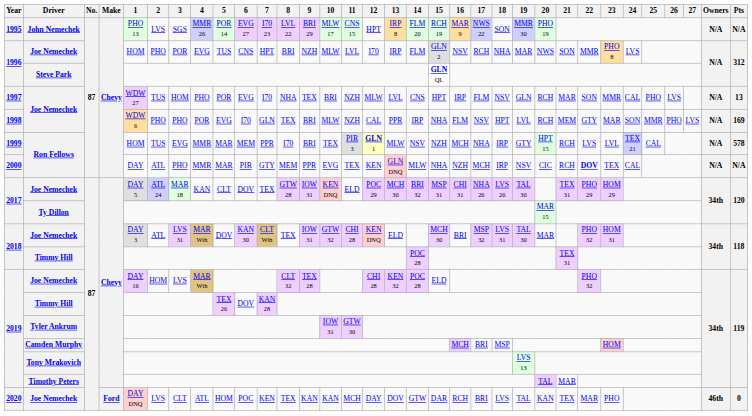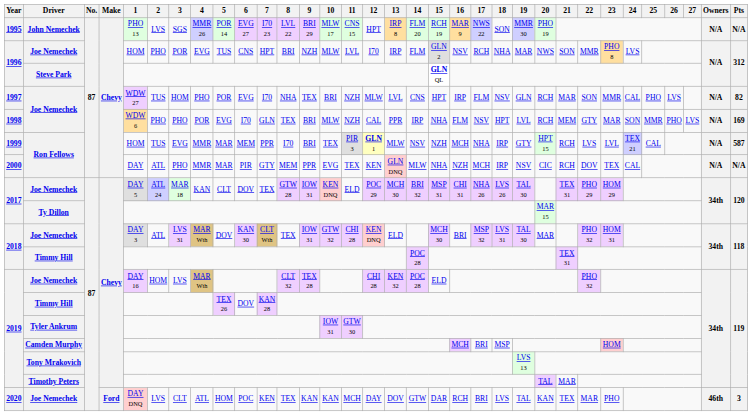 <table class="wikitable" style="text-align:center; font-size:75%">
 <tr>
 <th>Year</th>
 <th>Driver</th>
 <th>No.</th>
 <th>Make</th>
 <th>1</th>
 <th>2</th>
 <th>3</th>
 <th>4</th>
 <th>5</th>
 <th>6</th>
 <th>7</th>
 <th>8</th>
 <th>9</th>
 <th>10</th>
 <th>11</th>
 <th>12</th>
 <th>13</th>
 <th>14</th>
 <th>15</th>
 <th>16</th>
 <th>17</th>
 <th>18</th>
 <th>19</th>
 <th>20</th>
 <th>21</th>
 <th>22</th>
 <th>23</th>
 <th>24</th>
 <th>25</th>
 <th>26</th>
 <th>27</th>
 <th>Owners</th>
 <th>Pts</th>
 </tr>
 <tr>
 <th><a href='#'>1995</a></th>
 <th><a href='#'>John Nemechek</a></th>
 <th rowspan=7>87</th>
 <th rowspan=7><a href='#'>Chevy</a></th>
 <td style="background:#DFFFDF;"><a href='#'>PHO</a><br><small>13</small></td>
 <td><a href='#'>LVS</a></td>
 <td><a href='#'>SGS</a></td>
 <td style="background:#CFCFFF;"><a href='#'>MMR</a><br><small>26</small></td>
 <td style="background:#DFFFDF;"><a href='#'>POR</a><br><small>14</small></td>
 <td style="background:#EFCFFF;"><a href='#'>EVG</a><br><small>27</small></td>
 <td style="background:#EFCFFF;"><a href='#'>I70</a><br><small>23</small></td>
 <td style="background:#EFCFFF;"><a href='#'>LVL</a><br><small>22</small></td>
 <td style="background:#EFCFFF;"><a href='#'>BRI</a><br><small>29</small></td>
 <td style="background:#DFFFDF;"><a href='#'>MLW</a><br><small>17</small></td>
 <td style="background:#DFFFDF;"><a href='#'>CNS</a><br><small>15</small></td>
 <td><a href='#'>HPT</a></td>
 <td style="background:#FFDF9F;"><a href='#'>IRP</a><br><small>8</small></td>
 <td style="background:#DFFFDF;"><a href='#'>FLM</a><br><small>20</small></td>
 <td style="background:#DFFFDF;"><a href='#'>RCH</a><br><small>19</small></td>
 <td style="background:#FFDF9F;"><a href='#'>MAR</a><br><small>9</small></td>
 <td style="background:#CFCFFF;"><a href='#'>NWS</a><br><small>22</small></td>
 <td><a href='#'>SON</a></td>
 <td style="background:#CFCFFF;"><a href='#'>MMR</a><br><small>30</small></td>
 <td style="background:#DFFFDF;"><a href='#'>PHO</a><br><small>19</small></td>
 <td colspan=7></td>
 <th>N/A</th>
 <th>N/A</th>
 </tr>
 <tr>
 <th rowspan=2><a href='#'>1996</a></th>
 <th><a href='#'>Joe Nemechek</a></th>
 <td><a href='#'>HOM</a></td>
 <td><a href='#'>PHO</a></td>
 <td><a href='#'>POR</a></td>
 <td><a href='#'>EVG</a></td>
 <td><a href='#'>TUS</a></td>
 <td><a href='#'>CNS</a></td>
 <td><a href='#'>HPT</a></td>
 <td><a href='#'>BRI</a></td>
 <td><a href='#'>NZH</a></td>
 <td><a href='#'>MLW</a></td>
 <td><a href='#'>LVL</a></td>
 <td><a href='#'>I70</a></td>
 <td><a href='#'>IRP</a></td>
 <td><a href='#'>FLM</a></td>
 <td style="background:#DFDFDF;"><a href='#'>GLN</a><br><small>2</small></td>
 <td><a href='#'>NSV</a></td>
 <td><a href='#'>RCH</a></td>
 <td><a href='#'>NHA</a></td>
 <td><a href='#'>MAR</a></td>
 <td><a href='#'>NWS</a></td>
 <td><a href='#'>SON</a></td>
 <td><a href='#'>MMR</a></td>
 <td style="background:#FFDF9F;"><a href='#'>PHO</a><br><small>8</small></td>
 <td><a href='#'>LVS</a></td>
 <td colspan=3></td>
 <th rowspan=2>N/A</th>
 <th rowspan=2>312</th>
 </tr>
 <tr>
 <th><a href='#'>Steve Park</a></th>
 <td colspan=14></td>
 <td style="background:#FFFFFF;"><strong><a href='#'>GLN</a></strong><br><small>QL</small></td>
 <td colspan=12></td>
 </tr>
 <tr>
 <th><a href='#'>1997</a></th>
 <th rowspan=2><a href='#'>Joe Nemechek</a></th>
 <td style="background:#EFCFFF;"><a href='#'>WDW</a><br><small>27</small></td>
 <td><a href='#'>TUS</a></td>
 <td><a href='#'>HOM</a></td>
 <td><a href='#'>PHO</a></td>
 <td><a href='#'>POR</a></td>
 <td><a href='#'>EVG</a></td>
 <td><a href='#'>I70</a></td>
 <td><a href='#'>NHA</a></td>
 <td><a href='#'>TEX</a></td>
 <td><a href='#'>BRI</a></td>
 <td><a href='#'>NZH</a></td>
 <td><a href='#'>MLW</a></td>
 <td><a href='#'>LVL</a></td>
 <td><a href='#'>CNS</a></td>
 <td><a href='#'>HPT</a></td>
 <td><a href='#'>IRP</a></td>
 <td><a href='#'>FLM</a></td>
 <td><a href='#'>NSV</a></td>
 <td><a href='#'>GLN</a></td>
 <td><a href='#'>RCH</a></td>
 <td><a href='#'>MAR</a></td>
 <td><a href='#'>SON</a></td>
 <td><a href='#'>MMR</a></td>
 <td><a href='#'>CAL</a></td>
 <td><a href='#'>PHO</a></td>
 <td><a href='#'>LVS</a></td>
 <td></td>
 <th>N/A</th>
-<th>13</th>
+<th>82</th>
 </tr>
 <tr>
 <th><a href='#'>1998</a></th>
 <td style="background:#FFDF9F;"><a href='#'>WDW</a><br><small>6</small></td>
 <td><a href='#'>PHO</a></td>
 <td><a href='#'>PHO</a></td>
 <td><a href='#'>POR</a></td>
 <td><a href='#'>EVG</a></td>
 <td><a href='#'>I70</a></td>
 <td><a href='#'>GLN</a></td>
 <td><a href='#'>TEX</a></td>
 <td><a href='#'>BRI</a></td>
 <td><a href='#'>MLW</a></td>
 <td><a href='#'>NZH</a></td>
 <td><a href='#'>CAL</a></td>
 <td><a href='#'>PPR</a></td>
 <td><a href='#'>IRP</a></td>
 <td><a href='#'>NHA</a></td>
 <td><a href='#'>FLM</a></td>
 <td><a href='#'>NSV</a></td>
 <td><a href='#'>HPT</a></td>
 <td><a href='#'>LVL</a></td>
 <td><a href='#'>RCH</a></td>
 <td><a href='#'>MEM</a></td>
 <td><a href='#'>GTY</a></td>
 <td><a href='#'>MAR</a></td>
 <td><a href='#'>SON</a></td>
 <td><a href='#'>MMR</a></td>
 <td><a href='#'>PHO</a></td>
 <td><a href='#'>LVS</a></td>
 <th>N/A</th>
 <th>169</th>
 </tr>
 <tr>
 <th><a href='#'>1999</a></th>
 <th rowspan=2><a href='#'>Ron Fellows</a></th>
 <td><a href='#'>HOM</a></td>
 <td><a href='#'>TUS</a></td>
 <td><a href='#'>EVG</a></td>
 <td><a href='#'>MMR</a></td>
 <td><a href='#'>MAR</a></td>
 <td><a href='#'>MEM</a></td>
 <td><a href='#'>PPR</a></td>
 <td><a href='#'>I70</a></td>
 <td><a href='#'>BRI</a></td>
 <td><a href='#'>TEX</a></td>
 <td style="background:#DFDFDF;"><a href='#'>PIR</a><br><small>3</small></td>
 <td style="background:#FFFFBF;"><strong><a href='#'>GLN</a></strong><br><small>1</small></td>
 <td><a href='#'>MLW</a></td>
 <td><a href='#'>NSV</a></td>
 <td><a href='#'>NZH</a></td>
 <td><a href='#'>MCH</a></td>
 <td><a href='#'>NHA</a></td>
 <td><a href='#'>IRP</a></td>
 <td><a href='#'>GTY</a></td>
 <td style="background:#DFFFDF;"><a href='#'>HPT</a><br><small>15</small></td>
 <td><a href='#'>RCH</a></td>
 <td><a href='#'>LVS</a></td>
 <td><a href='#'>LVL</a></td>
 <td style="background:#CFCFFF;"><a href='#'>TEX</a><br><small>21</small></td>
 <td><a href='#'>CAL</a></td>
 <td colspan=2></td>
 <th>N/A</th>
-<th>578</th>
+<th>587</th>
 </tr>
 <tr>
 <th><a href='#'>2000</a></th>
 <td><a href='#'>DAY</a></td>
 <td><a href='#'>ATL</a></td>
 <td><a href='#'>PHO</a></td>
 <td><a href='#'>MMR</a></td>
 <td><a href='#'>MAR</a></td>
 <td><a href='#'>PIR</a></td>
 <td><a href='#'>GTY</a></td>
 <td><a href='#'>MEM</a></td>
 <td><a href='#'>PPR</a></td>
 <td><a href='#'>EVG</a></td>
 <td><a href='#'>TEX</a></td>
 <td><a href='#'>KEN</a></td>
 <td style="background:#FFCFCF;"><a href='#'>GLN</a><br><small>DNQ</small></td>
 <td><a href='#'>MLW</a></td>
 <td><a href='#'>NHA</a></td>
 <td><a href='#'>NZH</a></td>
 <td><a href='#'>MCH</a></td>
 <td><a href='#'>IRP</a></td>
 <td><a href='#'>NSV</a></td>
 <td><a href='#'>CIC</a></td>
 <td><a href='#'>RCH</a></td>
-<td><strong><a href='#'>DOV</a></strong></td>
+<td><a href='#'>DOV</a></td>
 <td><a href='#'>TEX</a></td>
 <td><a href='#'>CAL</a></td>
 <td colspan=3></td>
 <th>N/A</th>
 <th>N/A</th>
 </tr>
 <tr>
 <th rowspan=2><a href='#'>2017</a></th>
 <th><a href='#'>Joe Nemechek</a></th>
 <th rowspan=11>87</th>
 <th rowspan=10><a href='#'>Chevy</a></th>
 <td style="background:#DFDFDF;"><a href='#'>DAY</a><br><small>5</small></td>
 <td style="background:#CFCFFF;"><a href='#'>ATL</a><br><small>24</small></td>
 <td style="background:#DFFFDF;"><a href='#'>MAR</a><br><small>18</small></td>
 <td><a href='#'>KAN</a></td>
 <td><a href='#'>CLT</a></td>
 <td><a href='#'>DOV</a></td>
 <td><a href='#'>TEX</a></td>
 <td style="background:#EFCFFF;"><a href='#'>GTW</a><br><small>28</small></td>
 <td style="background:#EFCFFF;"><a href='#'>IOW</a><br><small>31</small></td>
 <td style="background:#FFCFCF;"><a href='#'>KEN</a><br><small>DNQ</small></td>
 <td><a href='#'>ELD</a></td>
 <td style="background:#EFCFFF;"><a href='#'>POC</a><br><small>29</small></td>
 <td style="background:#EFCFFF;"><a href='#'>MCH</a><br><small>30</small></td>
 <td style="background:#EFCFFF;"><a href='#'>BRI</a><br><small>32</small></td>
 <td style="background:#EFCFFF;"><a href='#'>MSP</a><br><small>31</small></td>
 <td style="background:#EFCFFF;"><a href='#'>CHI</a><br><small>31</small></td>
 <td style="background:#EFCFFF;"><a href='#'>NHA</a><br><small>26</small></td>
 <td style="background:#EFCFFF;"><a href='#'>LVS</a><br><small>26</small></td>
 <td style="background:#EFCFFF;"><a href='#'>TAL</a><br><small>30</small></td>
 <td></td>
 <td style="background:#EFCFFF;"><a href='#'>TEX</a><br><small>31</small></td>
 <td style="background:#EFCFFF;"><a href='#'>PHO</a><br><small>29</small></td>
 <td style="background:#EFCFFF;"><a href='#'>HOM</a><br><small>29</small></td>
 <td colspan=4></td>
 <th rowspan=2>34th</th>
 <th rowspan=2>120</th>
 </tr>
 <tr>
 <th><a href='#'>Ty Dillon</a></th>
 <td colspan=19></td>
 <td style="background:#DFFFDF;"><a href='#'>MAR</a><br><small>15</small></td>
 <td colspan=7></td>
 </tr>
 <tr>
 <th rowspan=2><a href='#'>2018</a></th>
 <th><a href='#'>Joe Nemechek</a></th>
 <td style="background:#DFDFDF;"><a href='#'>DAY</a><br><small>3</small></td>
 <td><a href='#'>ATL</a></td>
 <td style="background:#EFCFFF;"><a href='#'>LVS</a><br><small>31</small></td>
 <td style="background:#DFC484;"><a href='#'>MAR</a><br><small>Wth</small></td>
 <td><a href='#'>DOV</a></td>
 <td style="background:#EFCFFF;"><a href='#'>KAN</a><br><small>30</small></td>
 <td style="background:#DFC484;"><a href='#'>CLT</a><br><small>Wth</small></td>
 <td><a href='#'>TEX</a></td>
 <td style="background:#EFCFFF;"><a href='#'>IOW</a><br><small>31</small></td>
 <td style="background:#EFCFFF;"><a href='#'>GTW</a><br><small>32</small></td>
 <td style="background:#EFCFFF;"><a href='#'>CHI</a><br><small>28</small></td>
 <td style="background:#FFCFCF;"><a href='#'>KEN</a><br><small>DNQ</small></td>
 <td><a href='#'>ELD</a></td>
 <td></td>
 <td style="background:#EFCFFF;"><a href='#'>MCH</a><br><small>30</small></td>
 <td><a href='#'>BRI</a></td>
 <td style="background:#EFCFFF;"><a href='#'>MSP</a><br><small>32</small></td>
 <td style="background:#EFCFFF;"><a href='#'>LVS</a><br><small>31</small></td>
 <td style="background:#EFCFFF;"><a href='#'>TAL</a><br><small>30</small></td>
 <td><a href='#'>MAR</a></td>
 <td></td>
 <td style="background:#EFCFFF;"><a href='#'>PHO</a><br><small>32</small></td>
 <td style="background:#EFCFFF;"><a href='#'>HOM</a><br><small>31</small></td>
 <td colspan=4></td>
 <th rowspan=2>34th</th>
 <th rowspan=2>118</th>
 </tr>
 <tr>
 <th><a href='#'>Timmy Hill</a></th>
 <td colspan=13></td>
 <td style="background:#EFCFFF;"><a href='#'>POC</a><br><small>28</small></td>
 <td colspan=6></td>
 <td style="background:#EFCFFF;"><a href='#'>TEX</a><br><small>31</small></td>
 <td colspan=7></td>
 </tr>
 <tr>
 <th rowspan=6><a href='#'>2019</a></th>
 <th><a href='#'>Joe Nemechek</a></th>
 <td style="background:#EFCFFF;"><a href='#'>DAY</a><br><small>16</small></td>
 <td><a href='#'>HOM</a></td>
 <td><a href='#'>LVS</a></td>
 <td style="background:#DFC484;"><a href='#'>MAR</a><br><small>Wth</small></td>
 <td colspan=3></td>
 <td style="background:#EFCFFF;"><a href='#'>CLT</a><br><small>32</small></td>
 <td style="background:#EFCFFF;"><a href='#'>TEX</a><br><small>28</small></td>
 <td colspan=2></td>
 <td style="background:#EFCFFF;"><a href='#'>CHI</a><br><small>28</small></td>
 <td style="background:#EFCFFF;"><a href='#'>KEN</a><br><small>32</small></td>
 <td style="background:#EFCFFF;"><a href='#'>POC</a><br><small>28</small></td>
 <td><a href='#'>ELD</a></td>
 <td colspan=6></td>
 <td style="background:#EFCFFF;"><a href='#'>PHO</a><br><small>32</small></td>
 <td colspan=5></td>
 <th rowspan=6>34th</th>
 <th rowspan=6>119</th>
 </tr>
 <tr>
 <th><a href='#'>Timmy Hill</a></th>
 <td colspan=4></td>
 <td style="background:#EFCFFF;"><a href='#'>TEX</a><br><small>26</small></td>
 <td><a href='#'>DOV</a></td>
 <td style="background:#EFCFFF;"><a href='#'>KAN</a><br><small>28</small></td>
 <td colspan=20></td>
 </tr>
 <tr>
 <th><a href='#'>Tyler Ankrum</a></th>
 <td colspan=9></td>
 <td style="background:#EFCFFF;"><a href='#'>IOW</a><br><small>31</small></td>
 <td style="background:#EFCFFF;"><a href='#'>GTW</a><br><small>30</small></td>
 <td colspan=16></td>
 </tr>
 <tr>
 <th><a href='#'>Camden Murphy</a></th>
 <td colspan=15></td>
 <td style="background:#EFCFFF;"><a href='#'>MCH</a><br></td>
 <td><a href='#'>BRI</a></td>
 <td><a href='#'>MSP</a></td>
 <td colspan=4></td>
 <td style="background:#FFCFCF;"><a href='#'>HOM</a><br></td>
 <td colspan=4></td>
 </tr>
 <tr>
 <th><a href='#'>Tony Mrakovich</a></th>
 <td colspan=18></td>
 <td style="background:#DFFFDF;"><a href='#'>LVS</a><br><small>13</small></td>
 <td colspan=8></td>
 </tr>
 <tr>
 <th><a href='#'>Timothy Peters</a></th>
 <td colspan=19></td>
 <td style="background:#EFCFFF;"><a href='#'>TAL</a><br></td>
 <td><a href='#'>MAR</a></td>
 <td colspan=6></td>
 </tr>
 <tr>
 <th><a href='#'>2020</a></th>
 <th><a href='#'>Joe Nemechek</a></th>
 <th><a href='#'>Ford</a></th>
 <td style="background:#FFCFCF;"><a href='#'>DAY</a><br><small>DNQ</small></td>
 <td><a href='#'>LVS</a></td>
 <td><a href='#'>CLT</a></td>
 <td><a href='#'>ATL</a></td>
 <td><a href='#'>HOM</a></td>
 <td><a href='#'>POC</a></td>
 <td><a href='#'>KEN</a></td>
 <td><a href='#'>TEX</a></td>
 <td><a href='#'>KAN</a></td>
 <td><a href='#'>KAN</a></td>
 <td><a href='#'>MCH</a></td>
 <td><a href='#'>DAY</a></td>
 <td><a href='#'>DOV</a></td>
 <td><a href='#'>GTW</a></td>
 <td><a href='#'>DAR</a></td>
 <td><a href='#'>RCH</a></td>
 <td><a href='#'>BRI</a></td>
 <td><a href='#'>LVS</a></td>
 <td><a href='#'>TAL</a></td>
 <td><a href='#'>KAN</a></td>
 <td><a href='#'>TEX</a></td>
 <td><a href='#'>MAR</a></td>
 <td><a href='#'>PHO</a></td>
 <td colspan=4></td>
 <th>46th</th>
-<th>0</th>
+<th>3</th>
 </tr>
 </table>
